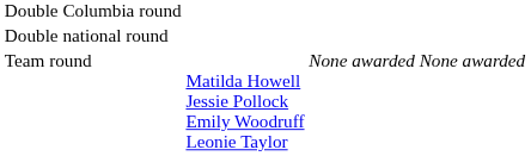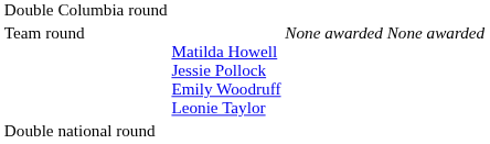 <table>
 <tr valign="top">
 <td>Double Columbia round <br> </td>
-<td></td>
-<td></td>
-<td></td>
-</tr>
-<tr valign="top">
-<td>Double national round <br> </td>
 <td></td>
 <td></td>
 <td></td>
 </tr>
 <tr valign="top">
 <td>Team round <br> </td>
 <td><br><a href='#'>Matilda Howell</a><br><a href='#'>Jessie Pollock</a><br><a href='#'>Emily Woodruff</a><br> <a href='#'>Leonie Taylor</a></td>
 <td align="center"><em>None awarded</em></td>
 <td align="center"><em>None awarded</em></td>
 </tr>
+<tr valign="top">
+<td>Double national round <br> </td>
+<td></td>
+<td></td>
+<td></td>
+</tr>
 </table>
